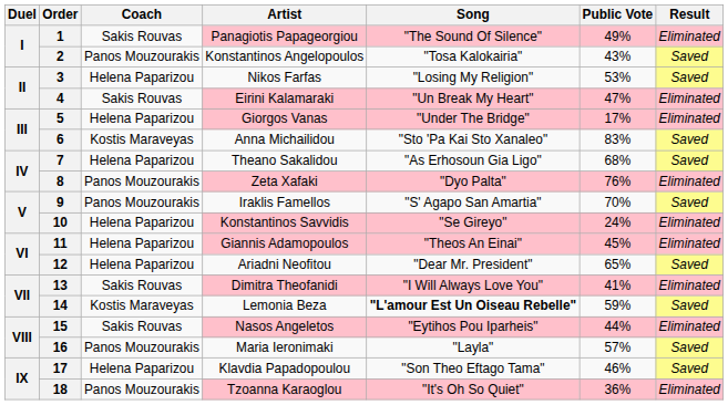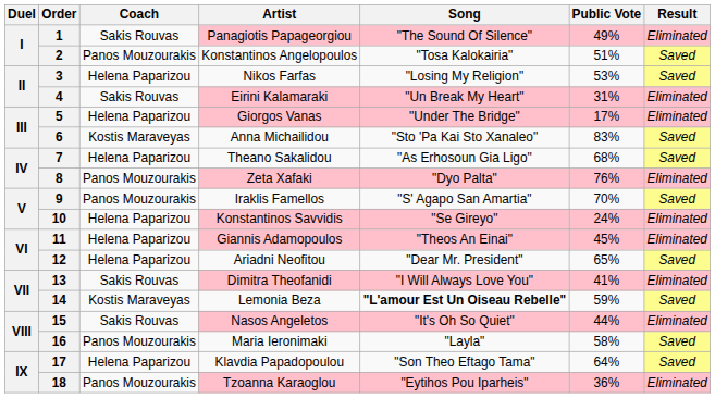 <table class="wikitable" style="text-align: center; width: auto;">
 <tr>
 <th>Duel</th>
 <th>Order</th>
 <th>Coach</th>
 <th>Artist</th>
 <th>Song</th>
 <th>Public Vote</th>
 <th>Result</th>
 </tr>
 <tr>
 <th rowspan=2>I</th>
 <th>1</th>
 <td>Sakis Rouvas</td>
 <td style="background:pink;">Panagiotis Papageorgiou</td>
 <td style="background:pink;">"The Sound Of Silence"</td>
 <td style="background:pink;">49%</td>
 <td style="background:pink;"><em>Eliminated</em></td>
 </tr>
 <tr>
 <th>2</th>
 <td>Panos Mouzourakis</td>
 <td>Konstantinos Angelopoulos</td>
 <td>"Tosa Kalokairia"</td>
-<td>43%</td>
+<td>51%</td>
 <td style="background:#fdfc8f;"><em>Saved</em></td>
 </tr>
 <tr>
 <th rowspan=2>II</th>
 <th>3</th>
 <td>Helena Paparizou</td>
 <td>Nikos Farfas</td>
 <td>"Losing My Religion"</td>
 <td>53%</td>
 <td style="background:#fdfc8f;"><em>Saved</em></td>
 </tr>
 <tr>
 <th>4</th>
 <td>Sakis Rouvas</td>
 <td style="background:pink;">Eirini Kalamaraki</td>
 <td style="background:pink;">"Un Break My Heart"</td>
-<td style="background:pink;">47%</td>
+<td style="background:pink;">31%</td>
 <td style="background:pink;"><em>Eliminated</em></td>
 </tr>
 <tr>
 <th rowspan=2>III</th>
 <th>5</th>
 <td>Helena Paparizou</td>
 <td style="background:pink;">Giorgos Vanas</td>
 <td style="background:pink;">"Under The Bridge"</td>
 <td style="background:pink;">17%</td>
 <td style="background:pink;"><em>Eliminated</em></td>
 </tr>
 <tr>
 <th>6</th>
 <td>Kostis Maraveyas</td>
 <td>Anna Michailidou</td>
 <td>"Sto 'Pa Kai Sto Xanaleo"</td>
 <td>83%</td>
 <td style="background:#fdfc8f;"><em>Saved</em></td>
 </tr>
 <tr>
 <th rowspan=2>IV</th>
 <th>7</th>
 <td>Helena Paparizou</td>
 <td>Theano Sakalidou</td>
 <td>"As Erhosoun Gia Ligo"</td>
 <td>68%</td>
 <td style="background:#fdfc8f;"><em>Saved</em></td>
 </tr>
 <tr>
 <th>8</th>
 <td>Panos Mouzourakis</td>
 <td style="background:pink;">Zeta Xafaki</td>
 <td style="background:pink;">"Dyo Palta"</td>
 <td style="background:pink;">76%</td>
 <td style="background:pink;"><em>Eliminated</em></td>
 </tr>
 <tr>
 <th rowspan=2>V</th>
 <th>9</th>
 <td>Panos Mouzourakis</td>
 <td>Iraklis Famellos</td>
 <td>"S' Agapo San Amartia"</td>
 <td>70%</td>
 <td style="background:#fdfc8f;"><em>Saved</em></td>
 </tr>
 <tr>
 <th>10</th>
 <td>Helena Paparizou</td>
 <td style="background:pink;">Konstantinos Savvidis</td>
 <td style="background:pink;">"Se Gireyo"</td>
 <td style="background:pink;">24%</td>
 <td style="background:pink;"><em>Eliminated</em></td>
 </tr>
 <tr>
 <th rowspan=2>VI</th>
 <th>11</th>
 <td>Helena Paparizou</td>
 <td style="background:pink;">Giannis Adamopoulos</td>
 <td style="background:pink;">"Theos An Einai"</td>
 <td style="background:pink;">45%</td>
 <td style="background:pink;"><em>Eliminated</em></td>
 </tr>
 <tr>
 <th>12</th>
 <td>Helena Paparizou</td>
 <td>Ariadni Neofitou</td>
 <td>"Dear Mr. President"</td>
 <td>65%</td>
 <td style="background:#fdfc8f;"><em>Saved</em></td>
 </tr>
 <tr>
 <th rowspan=2>VII</th>
 <th>13</th>
 <td>Sakis Rouvas</td>
 <td style="background:pink;">Dimitra Theofanidi</td>
 <td style="background:pink;">"I Will Always Love You"</td>
 <td style="background:pink;">41%</td>
 <td style="background:pink;"><em>Eliminated</em></td>
 </tr>
 <tr>
 <th>14</th>
 <td>Kostis Maraveyas</td>
 <td>Lemonia Beza</td>
 <td><strong>"L'amour Est Un Oiseau Rebelle"</strong></td>
 <td>59%</td>
 <td style="background:#fdfc8f;"><em>Saved</em></td>
 </tr>
 <tr>
 <th rowspan=2>VIII</th>
 <th>15</th>
 <td>Sakis Rouvas</td>
 <td style="background:pink;">Nasos Angeletos</td>
-<td style="background:pink;">"Eytihos Pou Iparheis"</td>
+<td style="background:pink;">"It's Oh So Quiet"</td>
 <td style="background:pink;">44%</td>
 <td style="background:pink;"><em>Eliminated</em></td>
 </tr>
 <tr>
 <th>16</th>
 <td>Panos Mouzourakis</td>
 <td>Maria Ieronimaki</td>
 <td>"Layla"</td>
-<td>57%</td>
+<td>58%</td>
 <td style="background:#fdfc8f;"><em>Saved</em></td>
 </tr>
 <tr>
 <th rowspan=2>IX</th>
 <th>17</th>
 <td>Helena Paparizou</td>
 <td>Klavdia Papadopoulou</td>
 <td>"Son Theo Eftago Tama"</td>
-<td>46%</td>
+<td>64%</td>
 <td style="background:#fdfc8f;"><em>Saved</em></td>
 </tr>
 <tr>
 <th>18</th>
 <td>Panos Mouzourakis</td>
 <td style="background:pink;">Tzoanna Karaoglou</td>
-<td style="background:pink;">"It's Oh So Quiet"</td>
+<td style="background:pink;">"Eytihos Pou Iparheis"</td>
 <td style="background:pink;">36%</td>
 <td style="background:pink;"><em>Eliminated</em></td>
 </tr>
 </table>
